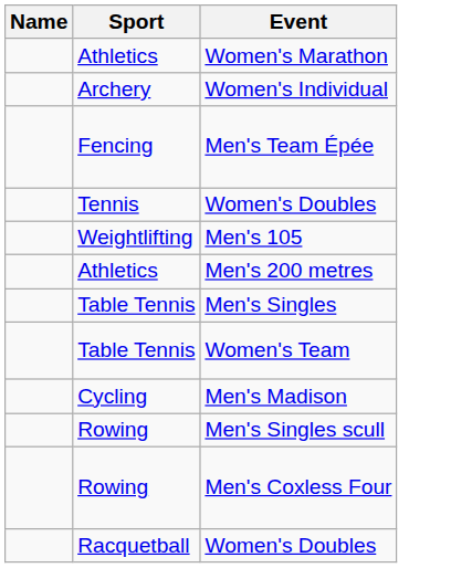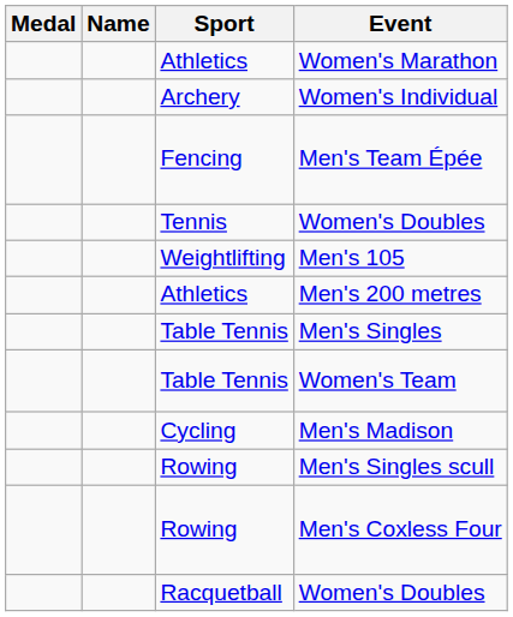 <table class="wikitable sortable">
 <tr>
+<th>Medal</th>
 <th>Name</th>
 <th>Sport</th>
 <th>Event</th>
 </tr>
 <tr>
 <td></td>
+<td></td>
 <td><a href='#'>Athletics</a></td>
 <td><a href='#'>Women's Marathon</a></td>
 </tr>
 <tr>
 <td></td>
+<td></td>
 <td><a href='#'>Archery</a></td>
 <td><a href='#'>Women's Individual</a></td>
 </tr>
 <tr>
+<td></td>
 <td><br><br><br></td>
 <td><a href='#'>Fencing</a></td>
 <td><a href='#'>Men's Team Épée</a></td>
 </tr>
 <tr>
+<td></td>
 <td><br></td>
 <td><a href='#'>Tennis</a></td>
 <td><a href='#'>Women's Doubles</a></td>
 </tr>
 <tr>
 <td></td>
+<td></td>
 <td><a href='#'>Weightlifting</a></td>
 <td><a href='#'>Men's 105</a></td>
 </tr>
 <tr>
+<td></td>
 <td></td>
 <td><a href='#'>Athletics</a></td>
 <td><a href='#'>Men's 200 metres</a></td>
 </tr>
 <tr>
 <td></td>
+<td></td>
 <td><a href='#'>Table Tennis</a></td>
 <td><a href='#'>Men's Singles</a></td>
 </tr>
 <tr>
+<td></td>
 <td><br><br></td>
 <td><a href='#'>Table Tennis</a></td>
 <td><a href='#'>Women's Team</a></td>
 </tr>
 <tr>
+<td></td>
 <td><br></td>
 <td><a href='#'>Cycling</a></td>
 <td><a href='#'>Men's Madison</a></td>
 </tr>
 <tr>
 <td></td>
+<td></td>
 <td><a href='#'>Rowing</a></td>
 <td><a href='#'>Men's Singles scull</a></td>
 </tr>
 <tr>
+<td></td>
 <td><br><br><br></td>
 <td><a href='#'>Rowing</a></td>
 <td><a href='#'>Men's Coxless Four</a></td>
 </tr>
 <tr>
+<td></td>
 <td><br></td>
 <td><a href='#'>Racquetball</a></td>
 <td><a href='#'>Women's Doubles</a></td>
 </tr>
 </table>
